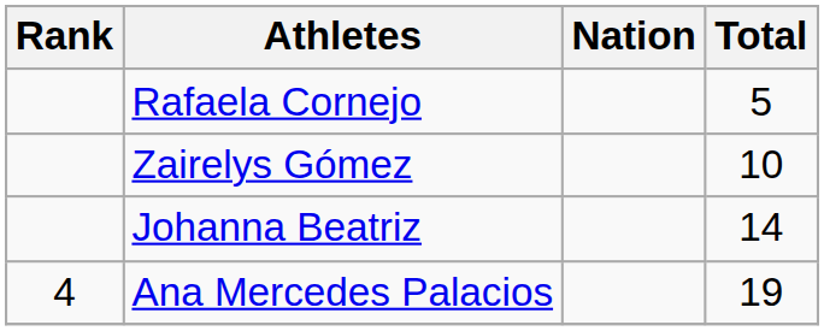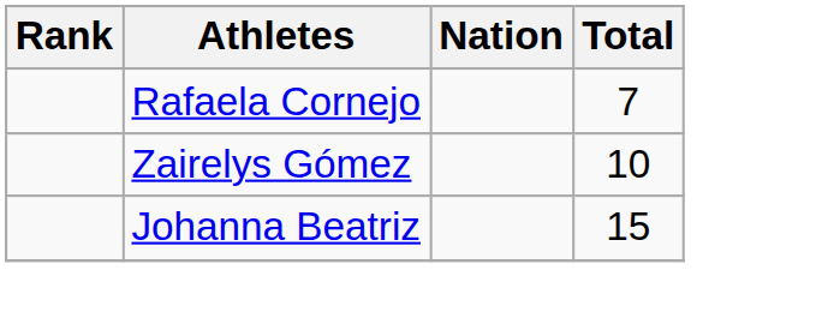 <table class="wikitable sortable" style="text-align:center;">
 <tr>
 <th>Rank</th>
 <th>Athletes</th>
 <th>Nation</th>
 <th>Total</th>
 </tr>
 <tr>
 <td></td>
 <td align=left><a href='#'>Rafaela Cornejo</a></td>
 <td align=left></td>
-<td>5</td>
+<td>7</td>
 </tr>
 <tr>
 <td></td>
 <td align=left><a href='#'>Zairelys Gómez</a></td>
 <td align=left></td>
 <td>10</td>
 </tr>
 <tr>
 <td></td>
 <td align=left><a href='#'>Johanna Beatriz</a></td>
 <td align=left></td>
-<td>14</td>
-</tr>
-<tr>
-<td>4</td>
-<td align=left><a href='#'>Ana Mercedes Palacios</a></td>
-<td align=left></td>
-<td>19</td>
+<td>15</td>
 </tr>
 <tr>
 </tr>
 </table>
